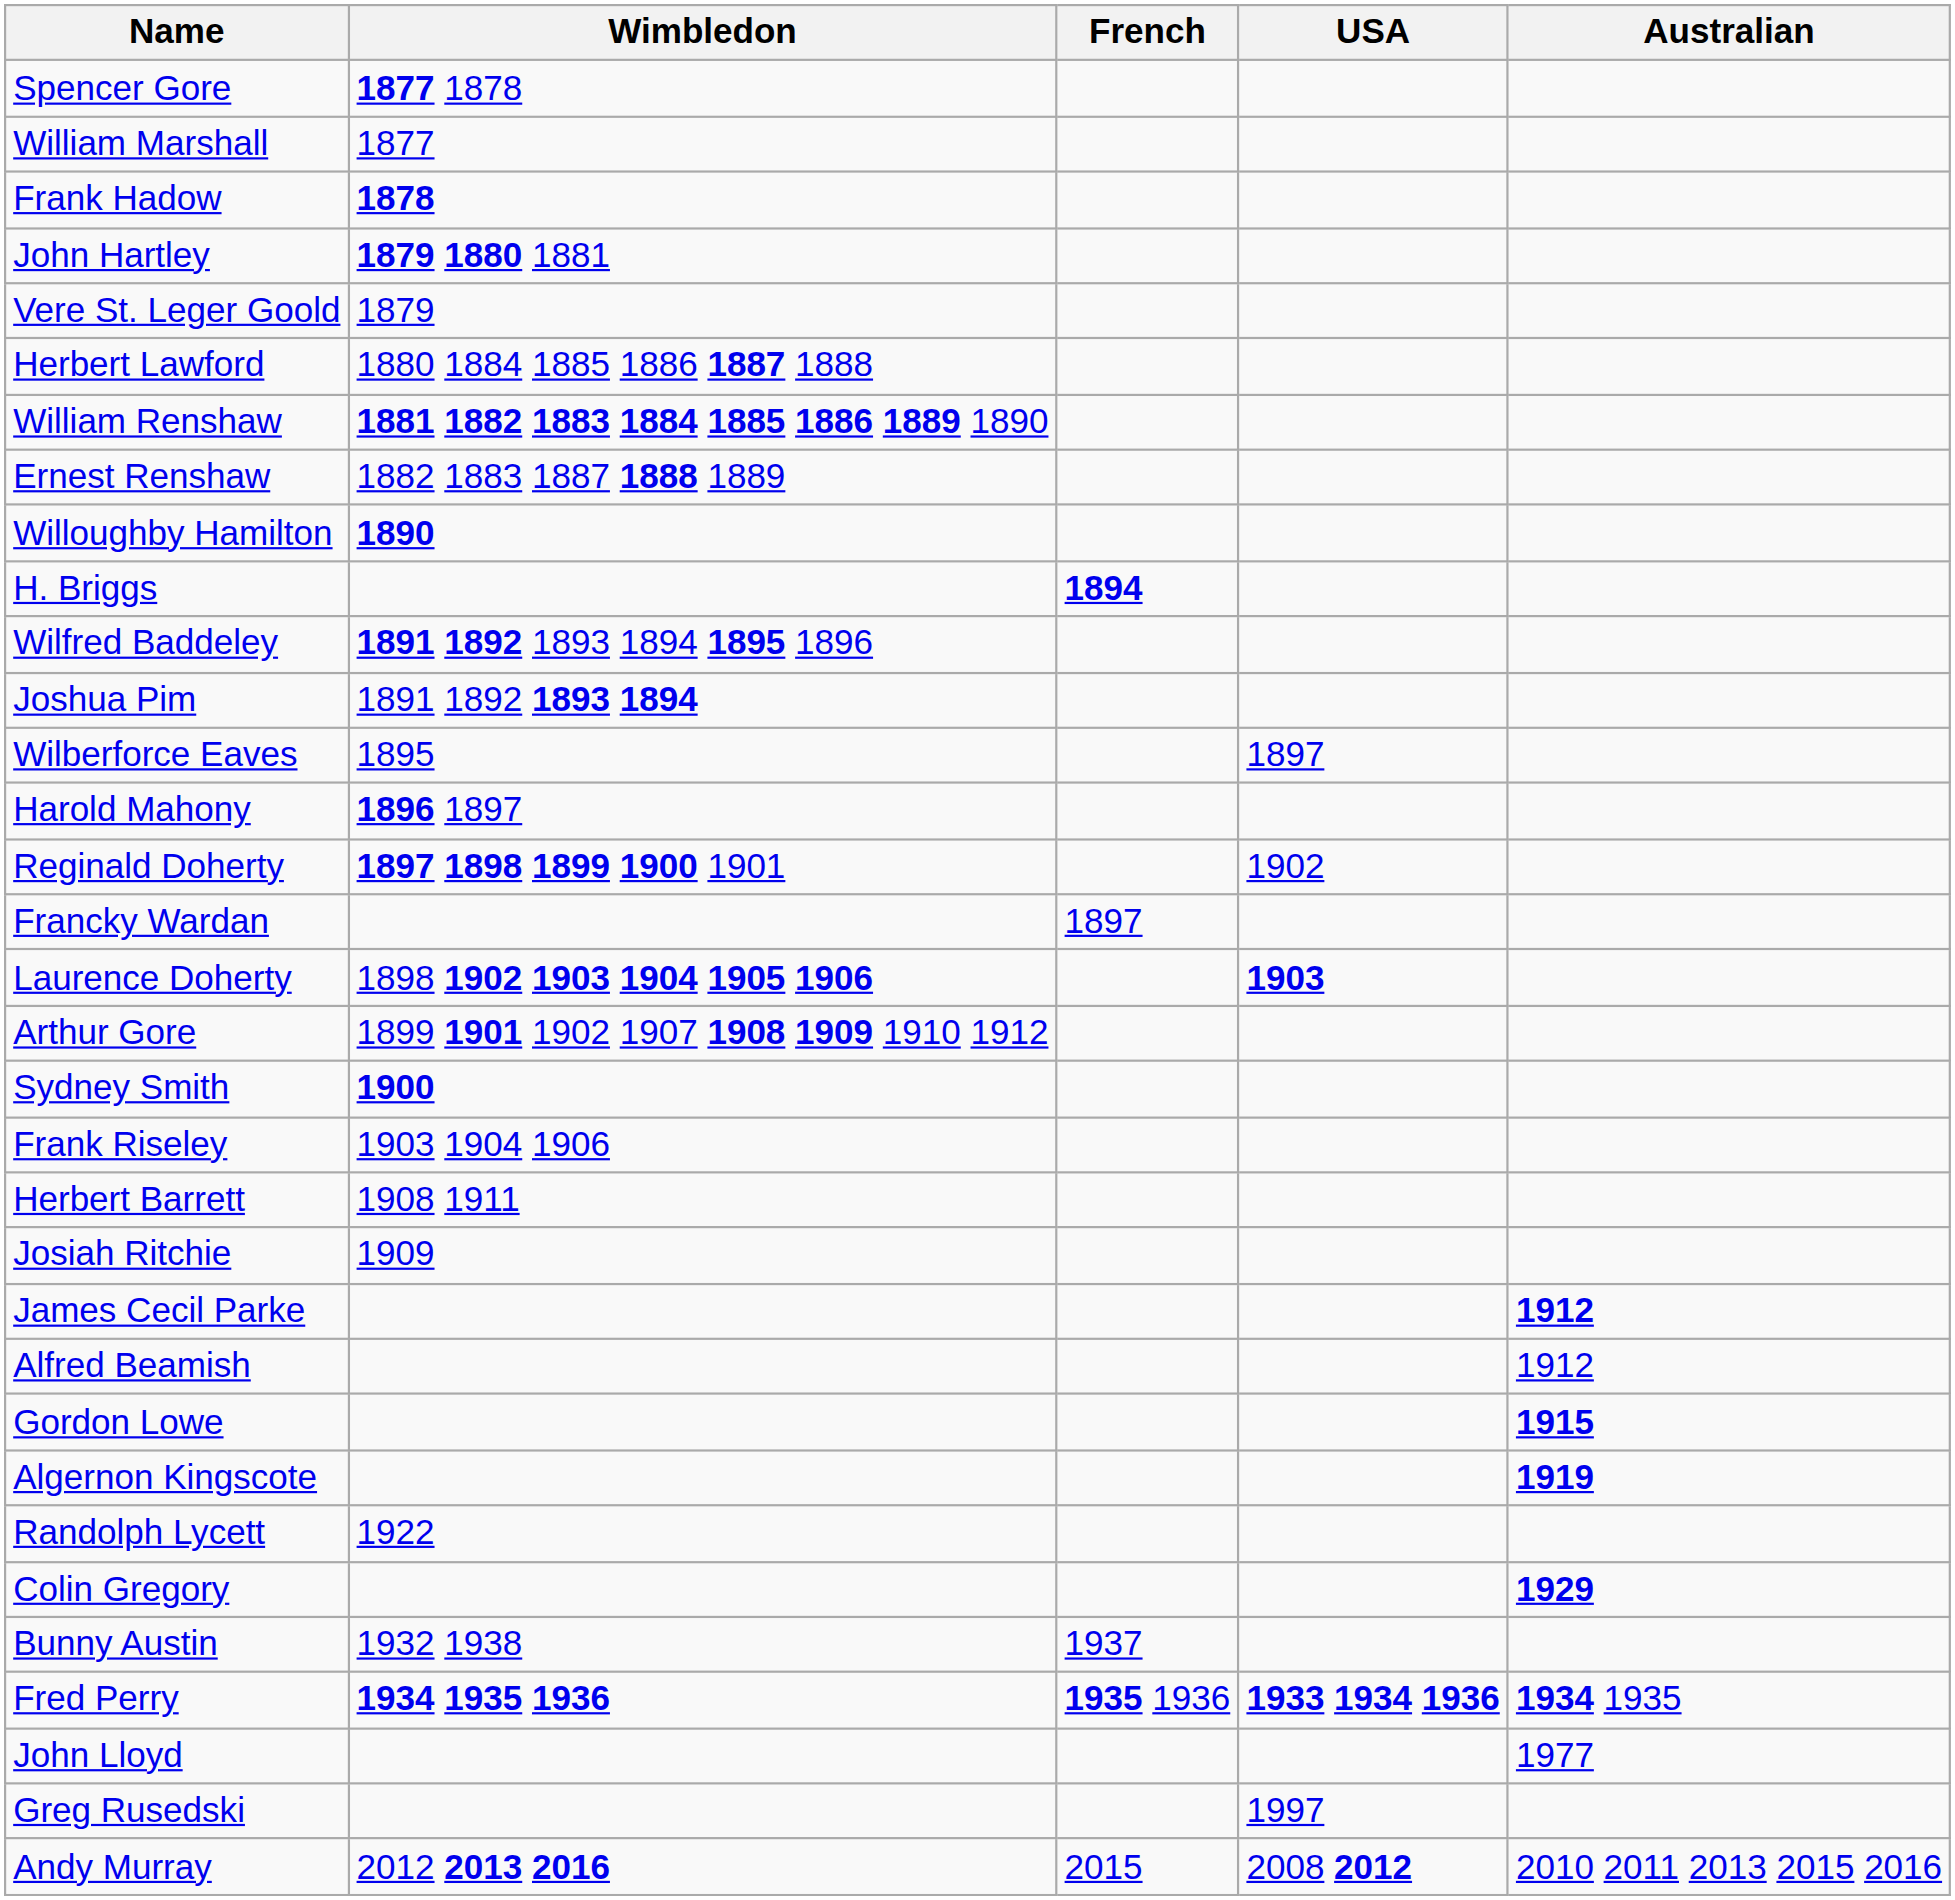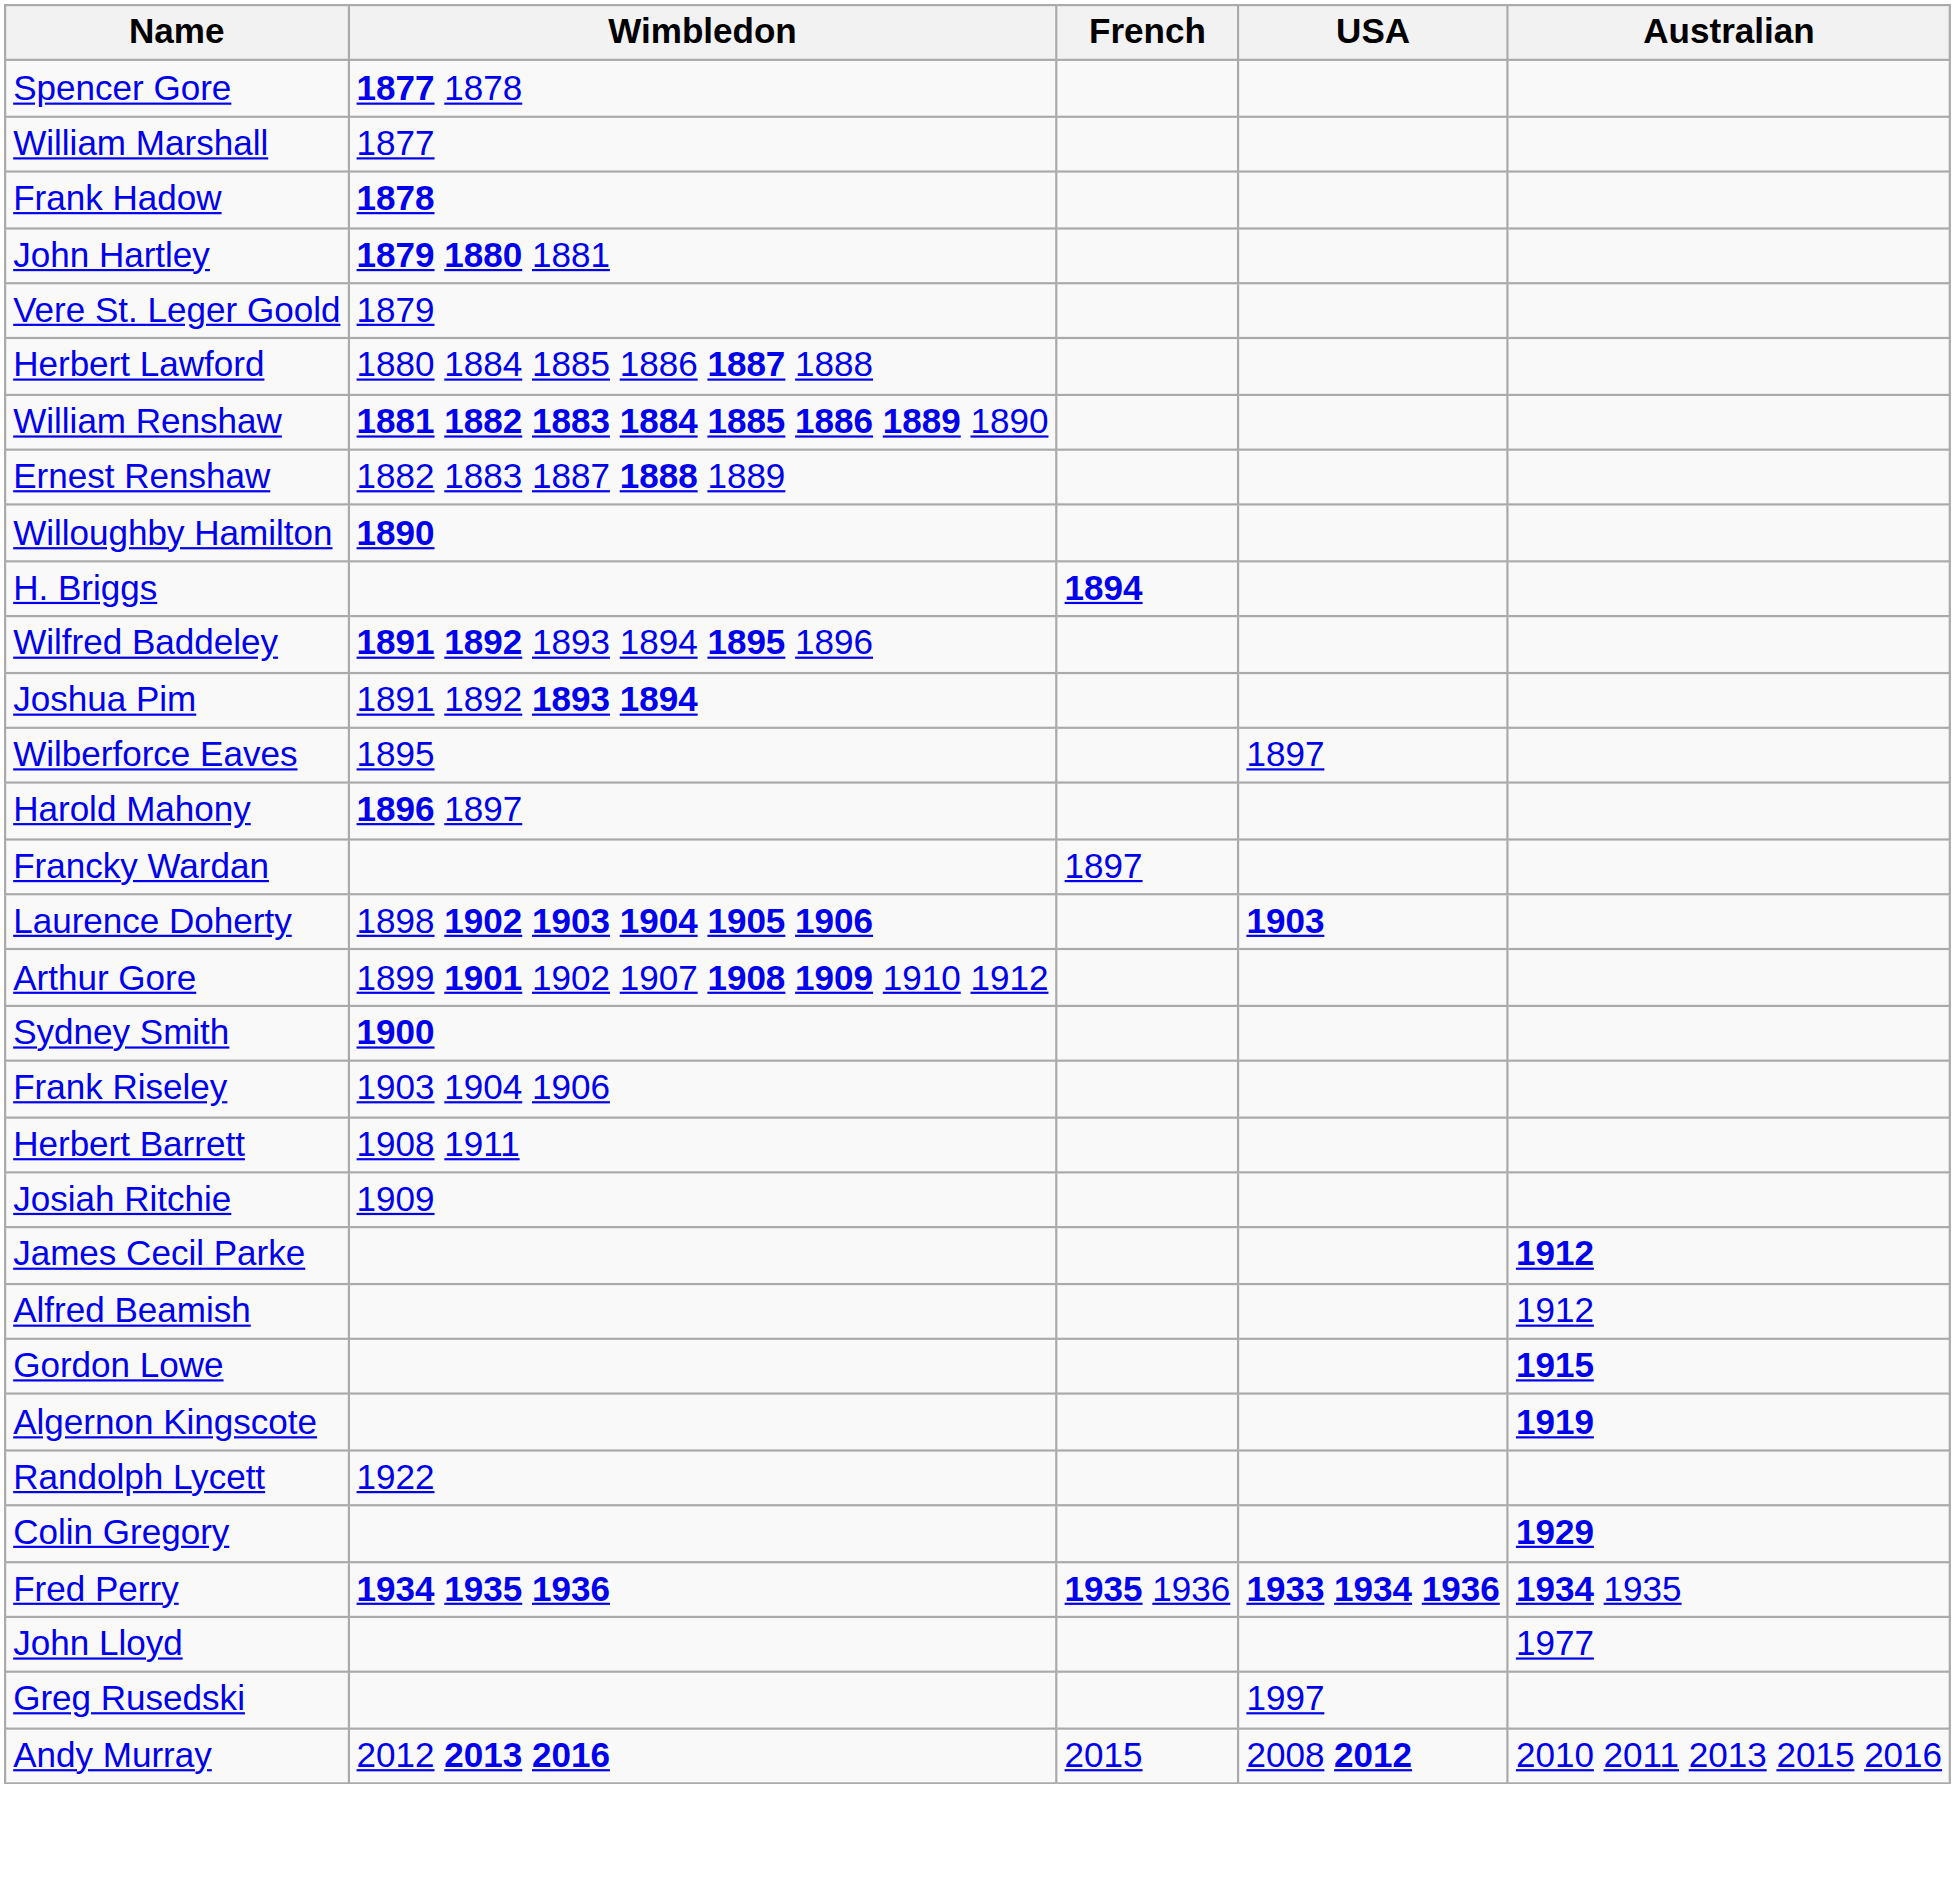 <table class="wikitable sortable" style="font-size:100%;">
 <tr>
 <th>Name</th>
 <th>Wimbledon</th>
 <th>French</th>
 <th>USA</th>
 <th>Australian</th>
 </tr>
 <tr>
 <td><a href='#'>Spencer Gore</a></td>
 <td><strong><a href='#'>1877</a></strong> <a href='#'>1878</a></td>
 <td></td>
 <td></td>
 <td></td>
 </tr>
 <tr>
 <td><a href='#'>William Marshall</a></td>
 <td><a href='#'>1877</a></td>
 <td></td>
 <td></td>
 <td></td>
 </tr>
 <tr>
 <td><a href='#'>Frank Hadow</a></td>
 <td><strong><a href='#'>1878</a></strong></td>
 <td></td>
 <td></td>
 <td></td>
 </tr>
 <tr>
 <td><a href='#'>John Hartley</a></td>
 <td><strong><a href='#'>1879</a></strong> <strong><a href='#'>1880</a></strong> <a href='#'>1881</a></td>
 <td></td>
 <td></td>
 <td></td>
 </tr>
 <tr>
 <td><a href='#'>Vere St. Leger Goold</a></td>
 <td><a href='#'>1879</a></td>
 <td></td>
 <td></td>
 <td></td>
 </tr>
 <tr>
 <td><a href='#'>Herbert Lawford</a></td>
 <td><a href='#'>1880</a> <a href='#'>1884</a> <a href='#'>1885</a> <a href='#'>1886</a> <strong><a href='#'>1887</a></strong> <a href='#'>1888</a></td>
 <td></td>
 <td></td>
 <td></td>
 </tr>
 <tr>
 <td><a href='#'>William Renshaw</a></td>
 <td><strong><a href='#'>1881</a></strong> <strong><a href='#'>1882</a></strong> <strong><a href='#'>1883</a></strong> <strong><a href='#'>1884</a></strong> <strong><a href='#'>1885</a></strong> <strong><a href='#'>1886</a></strong> <strong><a href='#'>1889</a></strong> <a href='#'>1890</a></td>
 <td></td>
 <td></td>
 <td></td>
 </tr>
 <tr>
 <td><a href='#'>Ernest Renshaw</a></td>
 <td><a href='#'>1882</a> <a href='#'>1883</a> <a href='#'>1887</a> <strong><a href='#'>1888</a></strong> <a href='#'>1889</a></td>
 <td></td>
 <td></td>
 <td></td>
 </tr>
 <tr>
 <td><a href='#'>Willoughby Hamilton</a></td>
 <td><strong><a href='#'>1890</a></strong></td>
 <td></td>
 <td></td>
 <td></td>
 </tr>
 <tr>
 <td><a href='#'>H. Briggs</a></td>
 <td></td>
 <td><strong><a href='#'>1894</a></strong></td>
 <td></td>
 <td></td>
 </tr>
 <tr>
 <td><a href='#'>Wilfred Baddeley</a></td>
 <td><strong><a href='#'>1891</a> </strong> <strong><a href='#'>1892</a></strong> <a href='#'>1893</a> <a href='#'>1894</a> <strong><a href='#'>1895</a></strong> <a href='#'>1896</a></td>
 <td></td>
 <td></td>
 <td></td>
 </tr>
 <tr>
 <td><a href='#'>Joshua Pim</a></td>
 <td><a href='#'>1891</a> <a href='#'>1892</a> <strong><a href='#'>1893</a></strong> <strong><a href='#'>1894</a></strong></td>
 <td></td>
 <td></td>
 <td></td>
 </tr>
 <tr>
 <td><a href='#'>Wilberforce Eaves</a></td>
 <td><a href='#'>1895</a></td>
 <td></td>
 <td><a href='#'>1897</a></td>
 <td></td>
 </tr>
 <tr>
 <td><a href='#'>Harold Mahony</a></td>
 <td><strong><a href='#'>1896</a></strong> <a href='#'>1897</a></td>
 <td></td>
 <td></td>
 <td></td>
 </tr>
 <tr>
-<td><a href='#'>Reginald Doherty</a></td>
-<td><strong><a href='#'>1897</a></strong> <strong><a href='#'>1898</a></strong> <strong><a href='#'>1899</a></strong> <strong><a href='#'>1900</a></strong> <a href='#'>1901</a></td>
-<td></td>
-<td><a href='#'>1902</a></td>
-<td></td>
-</tr>
-<tr>
 <td><a href='#'>Francky Wardan</a></td>
 <td></td>
 <td><a href='#'>1897</a></td>
 <td></td>
 <td></td>
 </tr>
 <tr>
 <td><a href='#'>Laurence Doherty</a></td>
 <td><a href='#'>1898</a> <strong><a href='#'>1902</a></strong> <strong><a href='#'>1903</a></strong> <strong><a href='#'>1904</a></strong> <strong><a href='#'>1905</a></strong> <strong><a href='#'>1906</a></strong></td>
 <td></td>
 <td><strong><a href='#'>1903</a></strong></td>
 <td></td>
 </tr>
 <tr>
 <td><a href='#'>Arthur Gore</a></td>
 <td><a href='#'>1899</a> <strong><a href='#'>1901</a></strong> <a href='#'>1902</a> <a href='#'>1907</a> <strong><a href='#'>1908</a></strong> <strong><a href='#'>1909</a></strong> <a href='#'>1910</a> <a href='#'>1912</a></td>
 <td></td>
 <td></td>
 <td></td>
 </tr>
 <tr>
 <td><a href='#'>Sydney Smith</a></td>
 <td><strong><a href='#'>1900</a></strong></td>
 <td></td>
 <td></td>
 <td></td>
 </tr>
 <tr>
 <td><a href='#'>Frank Riseley</a></td>
 <td><a href='#'>1903</a> <a href='#'>1904</a> <a href='#'>1906</a></td>
 <td></td>
 <td></td>
 <td></td>
 </tr>
 <tr>
 <td><a href='#'>Herbert Barrett</a></td>
 <td><a href='#'>1908</a> <a href='#'>1911</a></td>
 <td></td>
 <td></td>
 <td></td>
 </tr>
 <tr>
 <td><a href='#'>Josiah Ritchie</a></td>
 <td><a href='#'>1909</a></td>
 <td></td>
 <td></td>
 <td></td>
 </tr>
 <tr>
 <td><a href='#'>James Cecil Parke</a></td>
 <td></td>
 <td></td>
 <td></td>
 <td><strong><a href='#'>1912</a></strong></td>
 </tr>
 <tr>
 <td><a href='#'>Alfred Beamish</a></td>
 <td></td>
 <td></td>
 <td></td>
 <td><a href='#'>1912</a></td>
 </tr>
 <tr>
 <td><a href='#'>Gordon Lowe</a></td>
 <td></td>
 <td></td>
 <td></td>
 <td><strong><a href='#'>1915</a></strong></td>
 </tr>
 <tr>
 <td><a href='#'>Algernon Kingscote</a></td>
 <td></td>
 <td></td>
 <td></td>
 <td><strong><a href='#'>1919</a></strong></td>
 </tr>
 <tr>
 <td><a href='#'>Randolph Lycett</a></td>
 <td><a href='#'>1922</a></td>
 <td></td>
 <td></td>
 <td></td>
 </tr>
 <tr>
 <td><a href='#'>Colin Gregory</a></td>
 <td></td>
 <td></td>
 <td></td>
 <td><strong><a href='#'>1929</a></strong></td>
 </tr>
 <tr>
-<td><a href='#'>Bunny Austin</a></td>
-<td><a href='#'>1932</a> <a href='#'>1938</a></td>
-<td><a href='#'>1937</a></td>
-<td></td>
-<td></td>
-</tr>
-<tr>
 <td><a href='#'>Fred Perry</a></td>
 <td><strong><a href='#'>1934</a></strong> <strong><a href='#'>1935</a></strong> <strong><a href='#'>1936</a></strong></td>
 <td><strong><a href='#'>1935</a></strong> <a href='#'>1936</a></td>
 <td><strong><a href='#'>1933</a></strong> <strong><a href='#'>1934</a></strong> <strong><a href='#'>1936</a></strong></td>
 <td><strong><a href='#'>1934</a></strong> <a href='#'>1935</a></td>
 </tr>
 <tr>
 <td><a href='#'>John Lloyd</a></td>
 <td></td>
 <td></td>
 <td></td>
 <td><a href='#'>1977</a></td>
 </tr>
 <tr>
 <td><a href='#'>Greg Rusedski</a></td>
 <td></td>
 <td></td>
 <td><a href='#'>1997</a></td>
 <td></td>
 </tr>
 <tr>
 <td><a href='#'>Andy Murray</a></td>
 <td><a href='#'>2012</a> <a href='#'><strong>2013</strong></a> <a href='#'><strong>2016</strong></a></td>
 <td><a href='#'>2015</a></td>
 <td><a href='#'>2008</a> <strong><a href='#'>2012</a></strong></td>
 <td><a href='#'>2010</a> <a href='#'>2011</a> <a href='#'>2013</a> <a href='#'>2015</a> <a href='#'>2016</a></td>
 </tr>
 </table>
